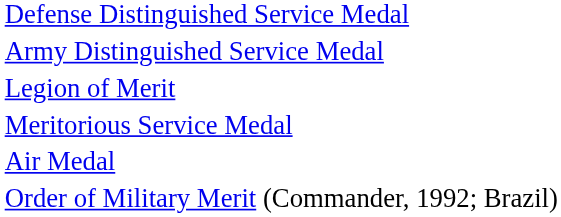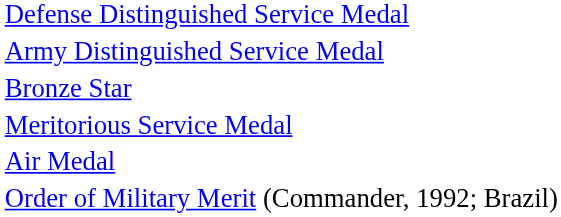 <table>
 <tr>
 <td></td>
 <td><a href='#'>Defense Distinguished Service Medal</a></td>
 </tr>
 <tr>
 <td></td>
 <td><a href='#'>Army Distinguished Service Medal</a></td>
 </tr>
 <tr>
 <td></td>
-<td><a href='#'>Legion of Merit</a></td>
+<td><a href='#'>Bronze Star</a></td>
 </tr>
 <tr>
 <td></td>
 <td><a href='#'>Meritorious Service Medal</a></td>
 </tr>
 <tr>
 <td></td>
 <td><a href='#'>Air Medal</a></td>
 </tr>
 <tr>
 <td></td>
 <td><a href='#'>Order of Military Merit</a> (Commander, 1992; Brazil)</td>
 </tr>
 </table>
